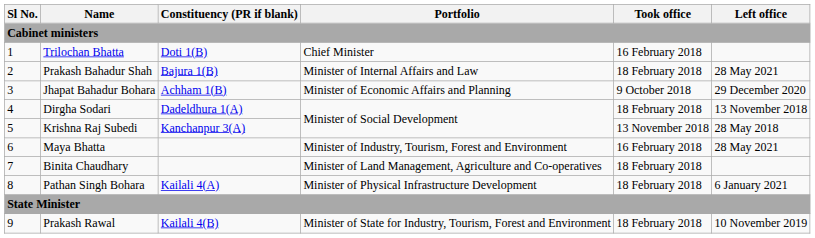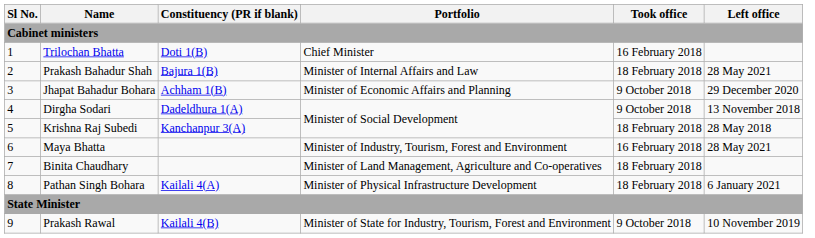 <table class="wikitable">
 <tr>
 <th>Sl No.</th>
 <th>Name</th>
 <th>Constituency (PR if blank)</th>
 <th>Portfolio</th>
 <th>Took office</th>
 <th>Left office</th>
 </tr>
 <tr>
 <td colspan="6" bgcolor="darkgrey"><strong>Cabinet ministers</strong></td>
 </tr>
 <tr>
 <td>1</td>
 <td><a href='#'>Trilochan Bhatta</a></td>
 <td><a href='#'>Doti 1(B)</a></td>
 <td>Chief Minister</td>
 <td>16 February 2018</td>
 <td></td>
 </tr>
 <tr>
 <td>2</td>
 <td>Prakash Bahadur Shah </td>
 <td><a href='#'>Bajura 1(B)</a></td>
 <td>Minister of Internal Affairs and Law</td>
 <td>18 February 2018</td>
 <td>28 May 2021</td>
 </tr>
 <tr>
 <td>3</td>
 <td>Jhapat Bahadur Bohara</td>
 <td><a href='#'>Achham 1(B)</a></td>
 <td>Minister of Economic Affairs and Planning</td>
 <td>9 October 2018</td>
 <td>29 December 2020 </td>
 </tr>
 <tr>
 <td>4</td>
 <td>Dirgha Sodari</td>
 <td><a href='#'>Dadeldhura 1(A)</a></td>
 <td rowspan="2">Minister of Social Development</td>
-<td>18 February 2018</td>
+<td>9 October 2018</td>
 <td>13 November 2018 </td>
 </tr>
 <tr>
 <td>5</td>
 <td>Krishna Raj Subedi</td>
 <td><a href='#'>Kanchanpur 3(A)</a></td>
-<td>13 November 2018</td>
+<td>18 February 2018</td>
 <td>28 May 2018</td>
 </tr>
 <tr>
 <td>6</td>
 <td>Maya Bhatta</td>
 <td></td>
 <td>Minister of Industry, Tourism, Forest and Environment</td>
 <td>16 February 2018</td>
 <td>28 May 2021</td>
 </tr>
 <tr>
 <td>7</td>
 <td>Binita Chaudhary </td>
 <td></td>
 <td>Minister of Land Management, Agriculture and Co-operatives</td>
 <td>18 February 2018</td>
 <td></td>
 </tr>
 <tr>
 <td>8</td>
 <td>Pathan Singh Bohara</td>
 <td><a href='#'>Kailali 4(A)</a></td>
 <td>Minister of Physical Infrastructure Development</td>
 <td>18 February 2018</td>
 <td>6 January 2021  </td>
 </tr>
 <tr>
 <td colspan="6" bgcolor="darkgrey"><strong>State Minister</strong></td>
 </tr>
 <tr>
 <td>9</td>
 <td>Prakash Rawal</td>
 <td><a href='#'>Kailali 4(B)</a></td>
 <td>Minister of State for Industry, Tourism, Forest and Environment</td>
-<td>18 February 2018</td>
+<td>9 October 2018</td>
 <td>10 November 2019 </td>
 </tr>
 </table>
